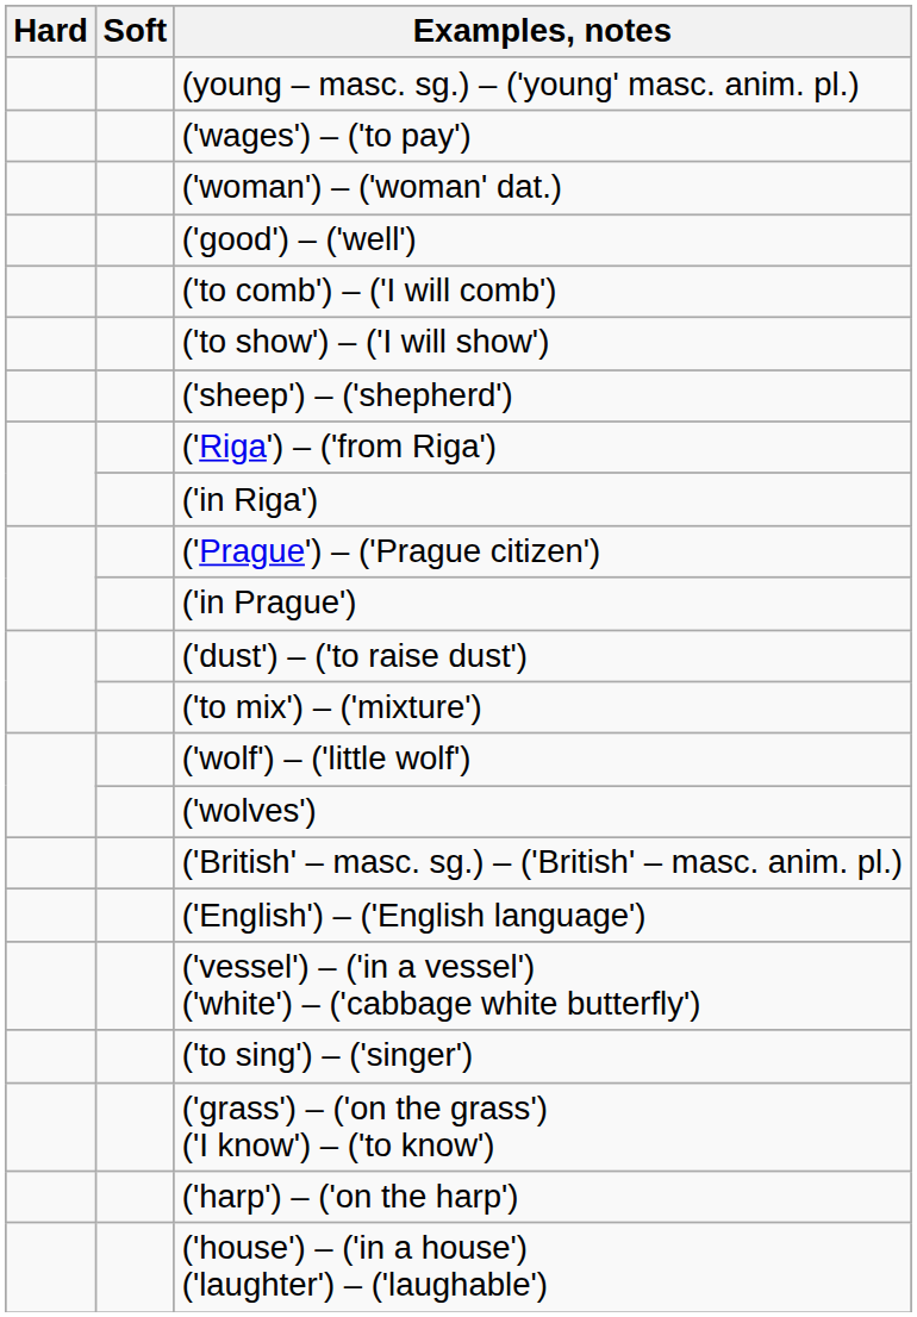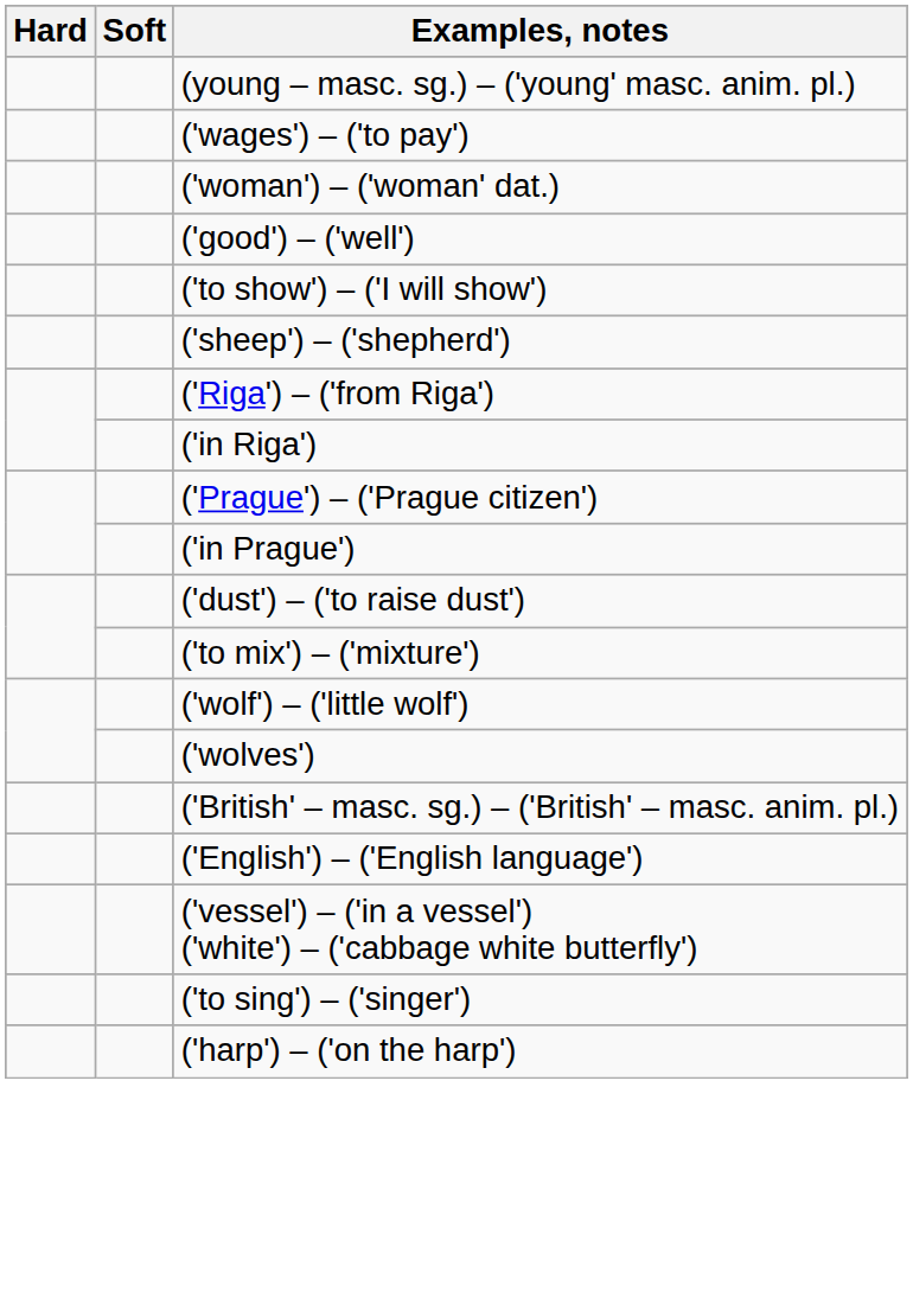 <table class="wikitable">
 <tr>
 <th>Hard</th>
 <th>Soft</th>
 <th>Examples, notes</th>
 </tr>
 <tr>
 <td style="text-align: center;"></td>
 <td style="text-align: center;"></td>
 <td> (young – masc. sg.) –  ('young' masc. anim. pl.)</td>
 </tr>
 <tr>
 <td style="text-align: center;"></td>
 <td style="text-align: center;"></td>
 <td> ('wages') –  ('to pay')</td>
 </tr>
 <tr>
 <td style="text-align: center;"></td>
 <td style="text-align: center;"></td>
 <td> ('woman') –  ('woman' dat.)</td>
 </tr>
 <tr>
 <td style="text-align: center;"></td>
 <td style="text-align: center;"></td>
 <td> ('good') –  ('well')</td>
-</tr>
-<tr>
-<td style="text-align: center;"></td>
-<td style="text-align: center;"></td>
-<td> ('to comb') –  ('I will comb')</td>
 </tr>
 <tr>
 <td style="text-align: center;"></td>
 <td style="text-align: center;"></td>
 <td> ('to show') –  ('I will show')</td>
 </tr>
 <tr>
 <td style="text-align: center;"></td>
 <td style="text-align: center;"></td>
 <td> ('sheep') –  ('shepherd')</td>
 </tr>
 <tr>
 <td style="text-align: center;" rowspan="2"></td>
 <td style="text-align: center;"></td>
 <td> ('<a href='#'>Riga</a>') –  ('from Riga')</td>
 </tr>
 <tr>
 <td style="text-align: center;"></td>
 <td> ('in Riga')</td>
 </tr>
 <tr>
 <td style="text-align: center;" rowspan="2"></td>
 <td style="text-align: center;"></td>
 <td> ('<a href='#'>Prague</a>') –  ('Prague citizen')</td>
 </tr>
 <tr>
 <td style="text-align: center;"></td>
 <td> ('in Prague')</td>
 </tr>
 <tr>
 <td style="text-align: center;" rowspan="2"></td>
 <td style="text-align: center;"></td>
 <td> ('dust') –  ('to raise dust')</td>
 </tr>
 <tr>
 <td style="text-align: center;"></td>
 <td> ('to mix') –  ('mixture')</td>
 </tr>
 <tr>
 <td style="text-align: center;" rowspan="2"></td>
 <td style="text-align: center;"></td>
 <td> ('wolf') –  ('little wolf')</td>
 </tr>
 <tr>
 <td style="text-align: center;"></td>
 <td> ('wolves')</td>
 </tr>
 <tr>
 <td style="text-align: center;"></td>
 <td style="text-align: center;"></td>
 <td> ('British' – masc. sg.) –  ('British' – masc. anim. pl.)</td>
 </tr>
 <tr>
 <td style="text-align: center;"></td>
 <td style="text-align: center;"></td>
 <td> ('English') –  ('English language')</td>
 </tr>
 <tr>
 <td style="text-align: center;"></td>
 <td style="text-align: center;"></td>
 <td> ('vessel') –  ('in a vessel')<br>  ('white') –  ('cabbage white butterfly')</td>
 </tr>
 <tr>
 <td style="text-align: center;"></td>
 <td style="text-align: center;"></td>
 <td> ('to sing') –  ('singer')<br></td>
 </tr>
 <tr>
 <td style="text-align: center;"></td>
 <td style="text-align: center;"></td>
-<td> ('grass') –  ('on the grass')<br> ('I know') –  ('to know')</td>
-</tr>
-<tr>
-<td style="text-align: center;"></td>
-<td style="text-align: center;"></td>
 <td> ('harp') –  ('on the harp')</td>
 </tr>
-<tr>
-<td style="text-align: center;"></td>
-<td style="text-align: center;"></td>
-<td> ('house') –  ('in a house')<br> ('laughter') –  ('laughable')</td>
-</tr>
 </table>
